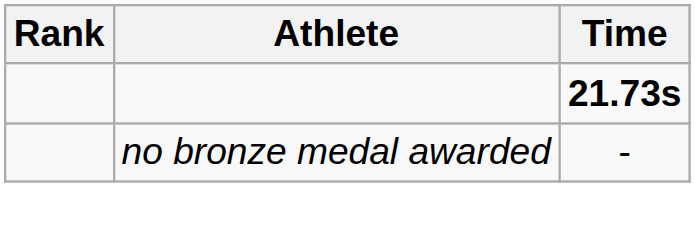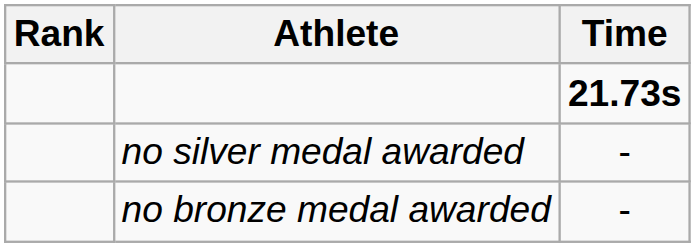 <table class=wikitable style="text-align:center;">
 <tr>
 <th>Rank</th>
 <th>Athlete</th>
 <th>Time</th>
 </tr>
 <tr>
 <td></td>
 <td align=left></td>
 <td><strong>21.73s</strong></td>
 </tr>
 <tr>
 <td></td>
+<td align=left><em>no silver medal awarded</em></td>
+<td>-</td>
+</tr>
+<tr>
+<td></td>
 <td align=left><em>no bronze medal awarded</em></td>
 <td>-</td>
 </tr>
 </table>
